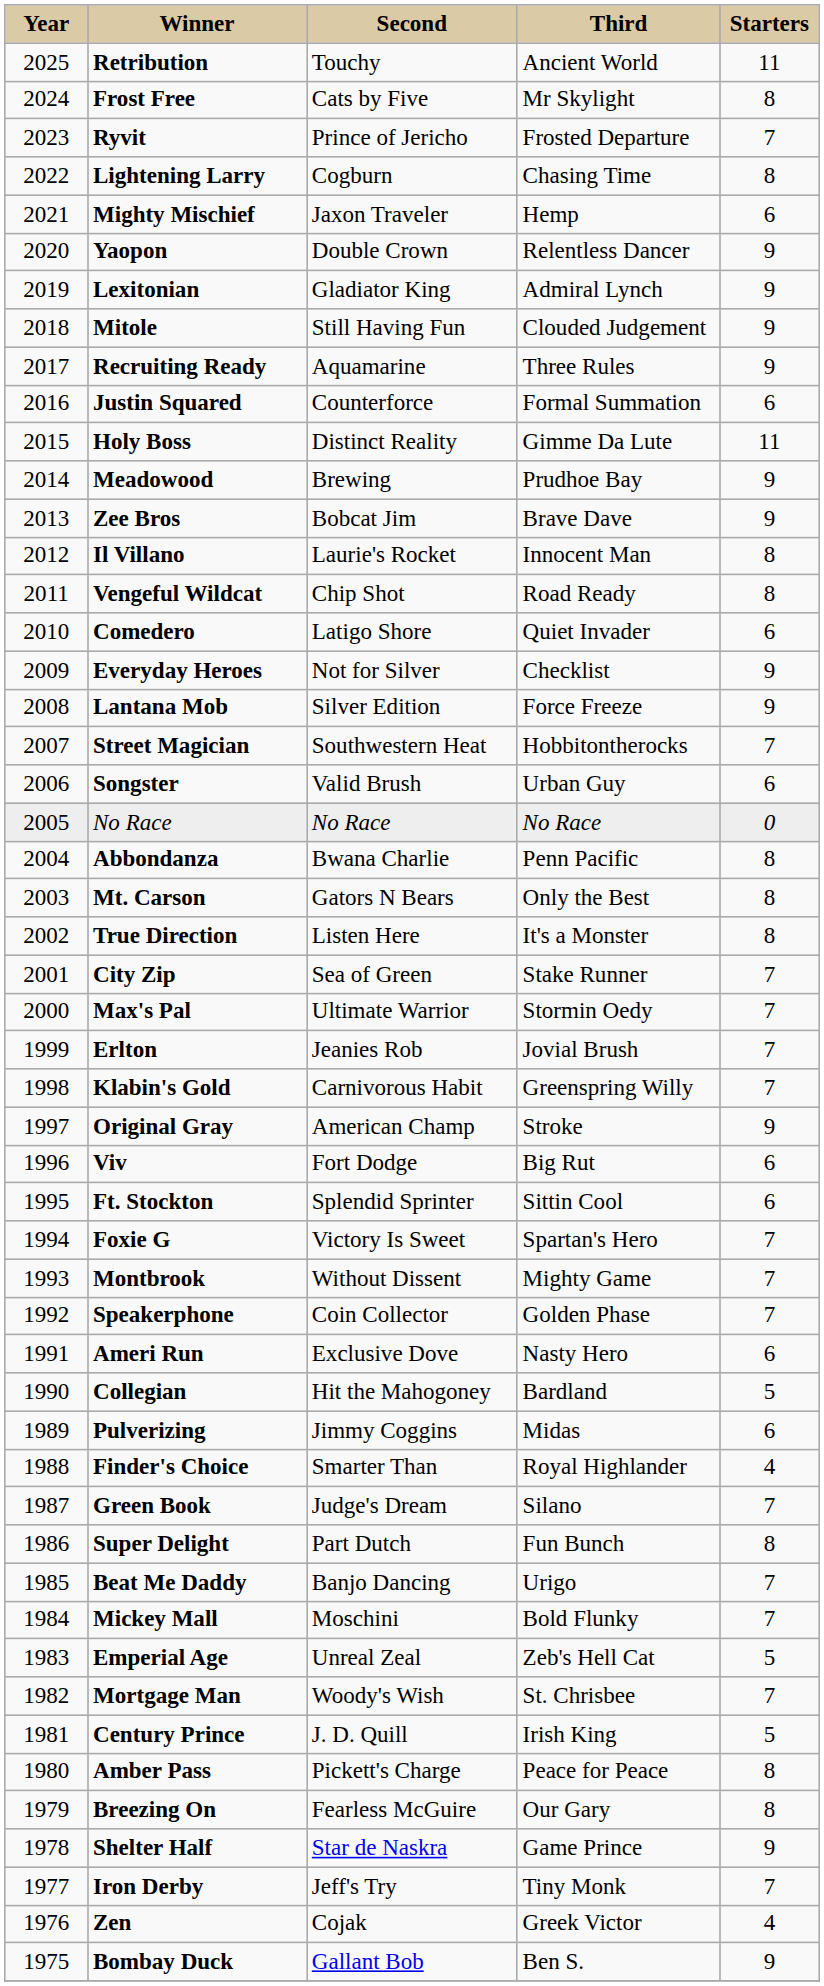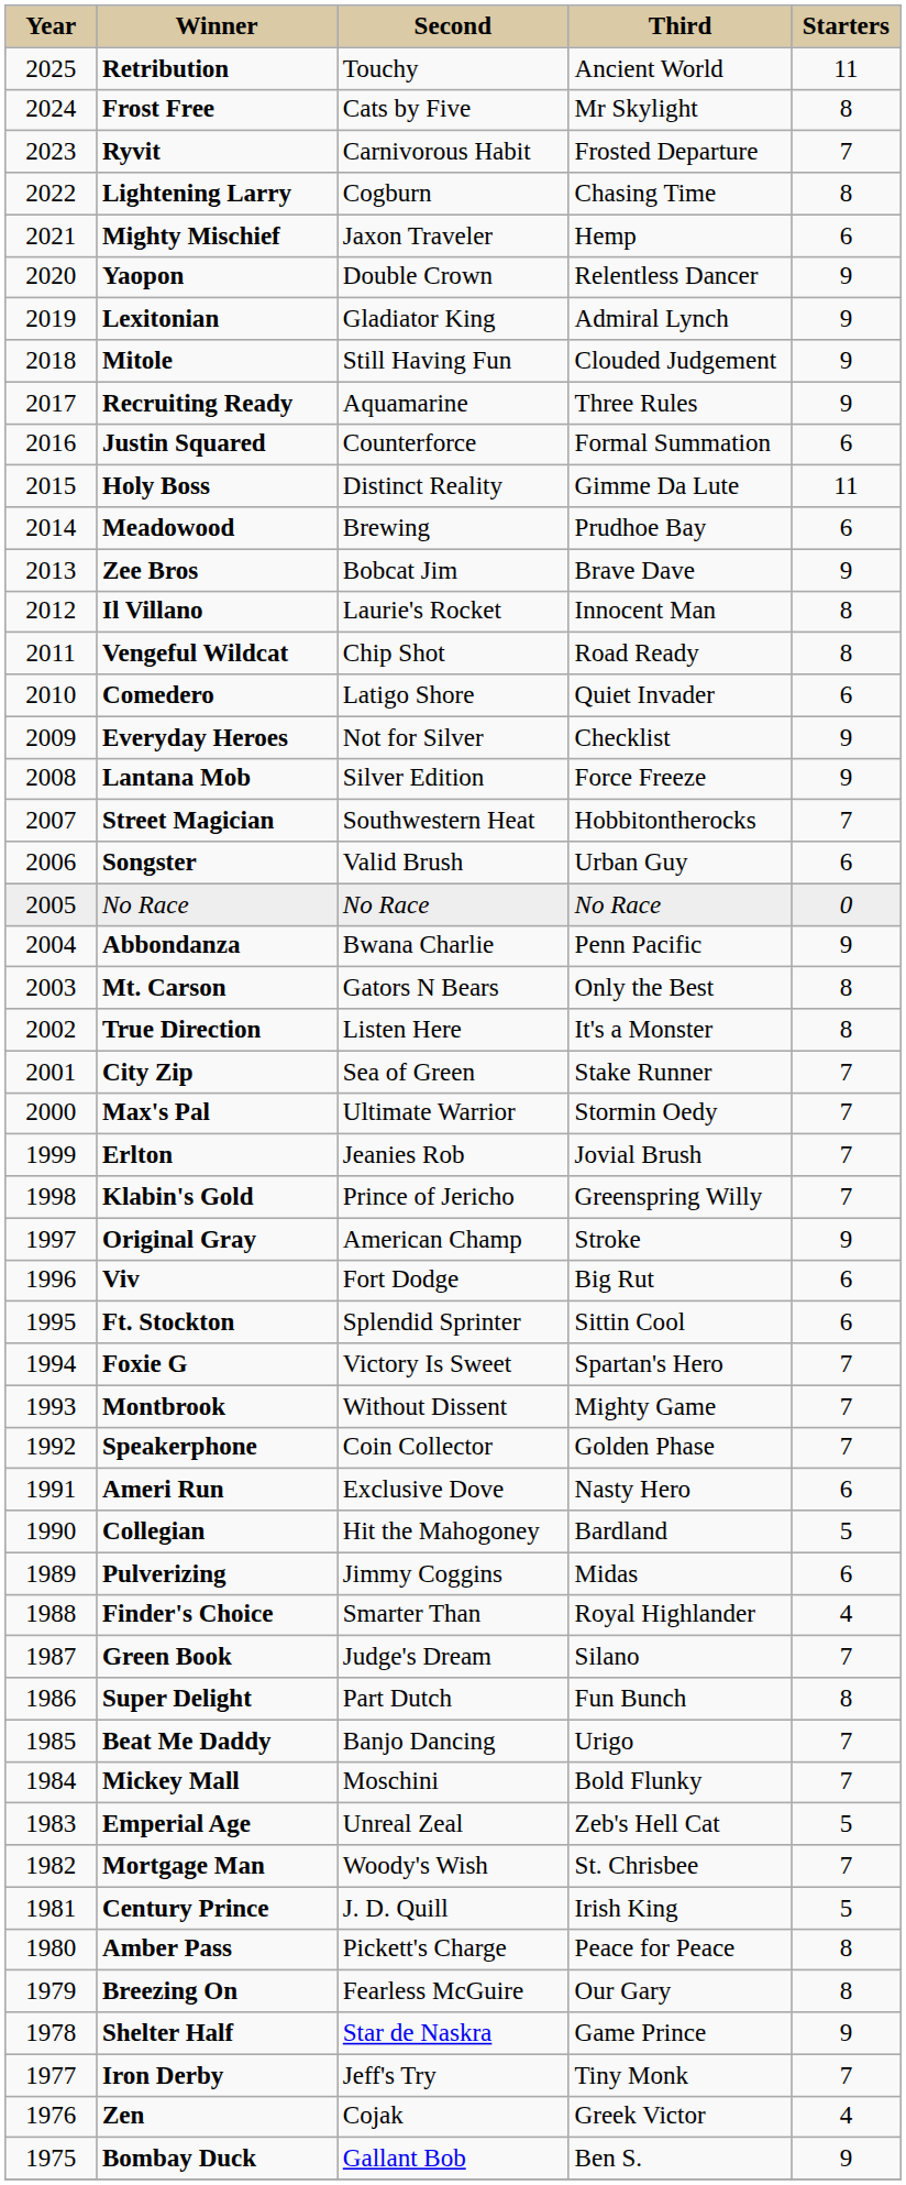 <table class = "wikitable sortable" | border="1" cellpadding="0" style="border-collapse: collapse; font-size:90%">
 <tr bgcolor="#DACAA5" align="center">
 <td width="45px"><strong>Year</strong> <br></td>
 <td width="130px"><strong>Winner</strong> <br></td>
 <td width="125px"><strong>Second</strong> <br></td>
 <td width="120px"><strong>Third</strong> <br></td>
 <td width="55px"><strong>Starters</strong></td>
 </tr>
 <tr>
 <td align="center">2025</td>
 <td><strong>Retribution</strong></td>
 <td>Touchy</td>
 <td>Ancient World</td>
 <td align="center">11</td>
 </tr>
 <tr>
 <td align="center">2024</td>
 <td><strong>Frost Free</strong></td>
 <td>Cats by Five</td>
 <td>Mr Skylight</td>
 <td align="center">8</td>
 </tr>
 <tr>
 <td align="center">2023</td>
 <td><strong>Ryvit</strong></td>
-<td>Prince of Jericho</td>
+<td>Carnivorous Habit</td>
 <td>Frosted Departure</td>
 <td align="center">7</td>
 </tr>
 <tr>
 <td align=center>2022</td>
 <td><strong>Lightening Larry</strong></td>
 <td>Cogburn</td>
 <td>Chasing Time</td>
 <td align=center>8</td>
 </tr>
 <tr>
 <td align=center>2021</td>
 <td><strong>Mighty Mischief</strong></td>
 <td>Jaxon Traveler</td>
 <td>Hemp</td>
 <td align=center>6</td>
 </tr>
 <tr>
 <td align=center>2020</td>
 <td><strong>Yaopon</strong></td>
 <td>Double Crown</td>
 <td>Relentless Dancer</td>
 <td align=center>9</td>
 </tr>
 <tr>
 <td align=center>2019</td>
 <td><strong>Lexitonian</strong></td>
 <td>Gladiator King</td>
 <td>Admiral Lynch</td>
 <td align=center>9</td>
 </tr>
 <tr>
 <td align=center>2018</td>
 <td><strong>Mitole</strong></td>
 <td>Still Having Fun</td>
 <td>Clouded Judgement</td>
 <td align=center>9</td>
 </tr>
 <tr>
 <td align=center>2017</td>
 <td><strong>Recruiting Ready</strong></td>
 <td>Aquamarine</td>
 <td>Three Rules</td>
 <td align=center>9</td>
 </tr>
 <tr>
 <td align=center>2016</td>
 <td><strong>Justin Squared</strong></td>
 <td>Counterforce</td>
 <td>Formal Summation</td>
 <td align=center>6</td>
 </tr>
 <tr>
 <td align=center>2015</td>
 <td><strong>Holy Boss</strong></td>
 <td>Distinct Reality</td>
 <td>Gimme Da Lute</td>
 <td align=center>11</td>
 </tr>
 <tr>
 <td align=center>2014</td>
 <td><strong>Meadowood</strong></td>
 <td>Brewing</td>
 <td>Prudhoe Bay</td>
-<td align=center>9</td>
+<td align=center>6</td>
 </tr>
 <tr>
 <td align=center>2013</td>
 <td><strong>Zee Bros</strong></td>
 <td>Bobcat Jim</td>
 <td>Brave Dave</td>
 <td align=center>9</td>
 </tr>
 <tr>
 <td align=center>2012</td>
 <td><strong>Il Villano</strong></td>
 <td>Laurie's Rocket</td>
 <td>Innocent Man</td>
 <td align=center>8</td>
 </tr>
 <tr>
 <td align=center>2011</td>
 <td><strong>Vengeful Wildcat</strong></td>
 <td>Chip Shot</td>
 <td>Road Ready</td>
 <td align=center>8</td>
 </tr>
 <tr>
 <td align=center>2010</td>
 <td><strong>Comedero</strong></td>
 <td>Latigo Shore</td>
 <td>Quiet Invader</td>
 <td align=center>6</td>
 </tr>
 <tr>
 <td align=center>2009</td>
 <td><strong>Everyday Heroes</strong></td>
 <td>Not for Silver</td>
 <td>Checklist</td>
 <td align=center>9</td>
 </tr>
 <tr>
 <td align=center>2008</td>
 <td><strong>Lantana Mob</strong></td>
 <td>Silver Edition</td>
 <td>Force Freeze</td>
 <td align=center>9</td>
 </tr>
 <tr>
 <td align=center>2007</td>
 <td><strong>Street Magician</strong></td>
 <td>Southwestern Heat</td>
 <td>Hobbitontherocks</td>
 <td align=center>7</td>
 </tr>
 <tr>
 <td align=center>2006</td>
 <td><strong>Songster</strong></td>
 <td>Valid Brush</td>
 <td>Urban Guy</td>
 <td align=center>6</td>
 </tr>
 <tr bgcolor="#eeeeee">
 <td align=center>2005</td>
 <td><em>No Race</em></td>
 <td><em>No Race</em></td>
 <td><em>No Race</em></td>
 <td align=center><em>0</em></td>
 </tr>
 <tr>
 <td align=center>2004</td>
 <td><strong>Abbondanza</strong></td>
 <td>Bwana Charlie</td>
 <td>Penn Pacific</td>
-<td align=center>8</td>
+<td align=center>9</td>
 </tr>
 <tr>
 <td align=center>2003</td>
 <td><strong>Mt. Carson</strong></td>
 <td>Gators N Bears</td>
 <td>Only the Best</td>
 <td align=center>8</td>
 </tr>
 <tr>
 <td align=center>2002</td>
 <td><strong>True Direction</strong></td>
 <td>Listen Here</td>
 <td>It's a Monster</td>
 <td align=center>8</td>
 </tr>
 <tr>
 <td align=center>2001</td>
 <td><strong>City Zip</strong></td>
 <td>Sea of Green</td>
 <td>Stake Runner</td>
 <td align=center>7</td>
 </tr>
 <tr>
 <td align=center>2000</td>
 <td><strong>Max's Pal</strong></td>
 <td>Ultimate Warrior</td>
 <td>Stormin Oedy</td>
 <td align=center>7</td>
 </tr>
 <tr>
 <td align=center>1999</td>
 <td><strong>Erlton</strong></td>
 <td>Jeanies Rob</td>
 <td>Jovial Brush</td>
 <td align=center>7</td>
 </tr>
 <tr>
 <td align=center>1998</td>
 <td><strong>Klabin's Gold</strong></td>
-<td>Carnivorous Habit</td>
+<td>Prince of Jericho</td>
 <td>Greenspring Willy</td>
 <td align=center>7</td>
 </tr>
 <tr>
 <td align=center>1997</td>
 <td><strong>Original Gray</strong></td>
 <td>American Champ</td>
 <td>Stroke</td>
 <td align=center>9</td>
 </tr>
 <tr>
 <td align=center>1996</td>
 <td><strong>Viv</strong></td>
 <td>Fort Dodge</td>
 <td>Big Rut</td>
 <td align=center>6</td>
 </tr>
 <tr>
 <td align=center>1995</td>
 <td><strong>Ft. Stockton</strong></td>
 <td>Splendid Sprinter</td>
 <td>Sittin Cool</td>
 <td align=center>6</td>
 </tr>
 <tr>
 <td align=center>1994</td>
 <td><strong>Foxie G</strong></td>
 <td>Victory Is Sweet</td>
 <td>Spartan's Hero</td>
 <td align=center>7</td>
 </tr>
 <tr>
 <td align=center>1993</td>
 <td><strong>Montbrook</strong></td>
 <td>Without Dissent</td>
 <td>Mighty Game</td>
 <td align=center>7</td>
 </tr>
 <tr>
 <td align=center>1992</td>
 <td><strong>Speakerphone</strong></td>
 <td>Coin Collector</td>
 <td>Golden Phase</td>
 <td align=center>7</td>
 </tr>
 <tr>
 <td align=center>1991</td>
 <td><strong>Ameri Run</strong></td>
 <td>Exclusive Dove</td>
 <td>Nasty Hero</td>
 <td align=center>6</td>
 </tr>
 <tr>
 <td align=center>1990</td>
 <td><strong>Collegian</strong></td>
 <td>Hit the Mahogoney</td>
 <td>Bardland</td>
 <td align=center>5</td>
 </tr>
 <tr>
 <td align=center>1989</td>
 <td><strong>Pulverizing</strong></td>
 <td>Jimmy Coggins</td>
 <td>Midas</td>
 <td align=center>6</td>
 </tr>
 <tr>
 <td align=center>1988</td>
 <td><strong>Finder's Choice</strong></td>
 <td>Smarter Than</td>
 <td>Royal Highlander</td>
 <td align=center>4</td>
 </tr>
 <tr>
 <td align=center>1987</td>
 <td><strong>Green Book</strong></td>
 <td>Judge's Dream</td>
 <td>Silano</td>
 <td align=center>7</td>
 </tr>
 <tr>
 <td align=center>1986</td>
 <td><strong>Super Delight</strong></td>
 <td>Part Dutch</td>
 <td>Fun Bunch</td>
 <td align=center>8</td>
 </tr>
 <tr>
 <td align=center>1985</td>
 <td><strong>Beat Me Daddy</strong></td>
 <td>Banjo Dancing</td>
 <td>Urigo</td>
 <td align=center>7</td>
 </tr>
 <tr>
 <td align=center>1984</td>
 <td><strong>Mickey Mall</strong></td>
 <td>Moschini</td>
 <td>Bold Flunky</td>
 <td align=center>7</td>
 </tr>
 <tr>
 <td align=center>1983</td>
 <td><strong>Emperial Age</strong></td>
 <td>Unreal Zeal</td>
 <td>Zeb's Hell Cat</td>
 <td align=center>5</td>
 </tr>
 <tr>
 <td align=center>1982</td>
 <td><strong>Mortgage Man</strong></td>
 <td>Woody's Wish</td>
 <td>St. Chrisbee</td>
 <td align=center>7</td>
 </tr>
 <tr>
 <td align=center>1981</td>
 <td><strong>Century Prince</strong></td>
 <td>J. D. Quill</td>
 <td>Irish King</td>
 <td align=center>5</td>
 </tr>
 <tr>
 <td align=center>1980</td>
 <td><strong>Amber Pass</strong></td>
 <td>Pickett's Charge</td>
 <td>Peace for Peace</td>
 <td align=center>8</td>
 </tr>
 <tr>
 <td align=center>1979</td>
 <td><strong>Breezing On</strong></td>
 <td>Fearless McGuire</td>
 <td>Our Gary</td>
 <td align=center>8</td>
 </tr>
 <tr>
 <td align=center>1978</td>
 <td><strong>Shelter Half</strong></td>
 <td><a href='#'>Star de Naskra</a></td>
 <td>Game Prince</td>
 <td align=center>9</td>
 </tr>
 <tr>
 <td align=center>1977</td>
 <td><strong>Iron Derby</strong></td>
 <td>Jeff's Try</td>
 <td>Tiny Monk</td>
 <td align=center>7</td>
 </tr>
 <tr>
 <td align=center>1976</td>
 <td><strong>Zen</strong></td>
 <td>Cojak</td>
 <td>Greek Victor</td>
 <td align=center>4</td>
 </tr>
 <tr>
 <td align=center>1975</td>
 <td><strong>Bombay Duck</strong></td>
 <td><a href='#'>Gallant Bob</a></td>
 <td>Ben S.</td>
 <td align=center>9</td>
 </tr>
 <tr>
 </tr>
 </table>
